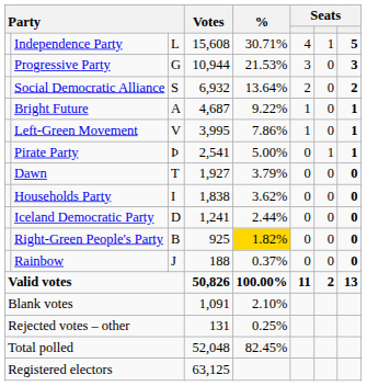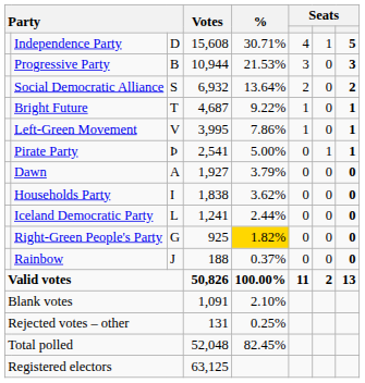 <table class="wikitable" border="1" style="text-align:right;">
 <tr>
 <th style="text-align:left;" valign=bottom rowspan=2 colspan=3>Party</th>
 <th align=center valign=bottom rowspan=2 width="50">Votes</th>
 <th align=center valign=bottom rowspan=2 width="50">%</th>
 <th colspan=3>Seats</th>
 </tr>
 <tr>
 <th align=center valign=bottom width="20"><small></small></th>
 <th align=center valign=bottom width="20"><small><a href='#'></a></small></th>
 <th align=center valign=bottom width="20"><small></small></th>
 </tr>
 <tr>
 <td></td>
 <td align=left><a href='#'>Independence Party</a></td>
-<td align=left>L</td>
+<td align=left>D</td>
 <td>15,608</td>
 <td>30.71%</td>
 <td>4</td>
 <td>1</td>
 <td><strong>5</strong></td>
 </tr>
 <tr>
 <td></td>
 <td align=left><a href='#'>Progressive Party</a></td>
-<td align=left>G</td>
+<td align=left>B</td>
 <td>10,944</td>
 <td>21.53%</td>
 <td>3</td>
 <td>0</td>
 <td><strong>3</strong></td>
 </tr>
 <tr>
 <td></td>
 <td align=left style="white-space: nowrap;"><a href='#'>Social Democratic Alliance</a></td>
 <td align=left>S</td>
 <td>6,932</td>
 <td>13.64%</td>
 <td>2</td>
 <td>0</td>
 <td><strong>2</strong></td>
 </tr>
 <tr>
 <td></td>
 <td align=left><a href='#'>Bright Future</a></td>
-<td align=left>A</td>
+<td align=left>T</td>
 <td>4,687</td>
 <td>9.22%</td>
 <td>1</td>
 <td>0</td>
 <td><strong>1</strong></td>
 </tr>
 <tr>
 <td></td>
 <td align=left><a href='#'>Left-Green Movement</a></td>
 <td align=left>V</td>
 <td>3,995</td>
 <td>7.86%</td>
 <td>1</td>
 <td>0</td>
 <td><strong>1</strong></td>
 </tr>
 <tr>
 <td></td>
 <td align=left><a href='#'>Pirate Party</a></td>
 <td align=left>Þ</td>
 <td>2,541</td>
 <td>5.00%</td>
 <td>0</td>
 <td>1</td>
 <td><strong>1</strong></td>
 </tr>
 <tr>
 <td></td>
 <td align=left><a href='#'>Dawn</a></td>
-<td align=left>T</td>
+<td align=left>A</td>
 <td>1,927</td>
 <td>3.79%</td>
 <td>0</td>
 <td>0</td>
 <td><strong>0</strong></td>
 </tr>
 <tr>
 <td></td>
 <td align=left><a href='#'>Households Party</a></td>
 <td align=left>I</td>
 <td>1,838</td>
 <td>3.62%</td>
 <td>0</td>
 <td>0</td>
 <td><strong>0</strong></td>
 </tr>
 <tr>
 <td></td>
 <td align=left><a href='#'>Iceland Democratic Party</a></td>
-<td align=left>D</td>
+<td align=left>L</td>
 <td>1,241</td>
 <td>2.44%</td>
 <td>0</td>
 <td>0</td>
 <td><strong>0</strong></td>
 </tr>
 <tr>
 <td></td>
 <td align=left><a href='#'>Right-Green People's Party</a></td>
-<td align=left>B</td>
+<td align=left>G</td>
 <td>925</td>
 <td style="background: gold;">1.82%</td>
 <td>0</td>
 <td>0</td>
 <td><strong>0</strong></td>
 </tr>
 <tr>
 <td></td>
 <td align=left><a href='#'>Rainbow</a></td>
 <td align=left>J</td>
 <td>188</td>
 <td>0.37%</td>
 <td>0</td>
 <td>0</td>
 <td><strong>0</strong></td>
 </tr>
 <tr style="font-weight:bold">
 <td align=left colspan=3>Valid votes</td>
 <td>50,826</td>
 <td>100.00%</td>
 <td>11</td>
 <td>2</td>
 <td>13</td>
 </tr>
 <tr>
 <td align=left colspan=3>Blank votes</td>
 <td>1,091</td>
 <td>2.10%</td>
 <td></td>
 <td></td>
 <td></td>
 </tr>
 <tr>
 <td align=left colspan=3>Rejected votes – other</td>
 <td>131</td>
 <td>0.25%</td>
 <td></td>
 <td></td>
 <td></td>
 </tr>
 <tr>
 <td align=left colspan=3>Total polled</td>
 <td>52,048</td>
 <td>82.45%</td>
 <td></td>
 <td></td>
 <td></td>
 </tr>
 <tr>
 <td align=left colspan=3>Registered electors</td>
 <td>63,125</td>
 <td></td>
 <td></td>
 <td></td>
 <td></td>
 </tr>
 </table>
